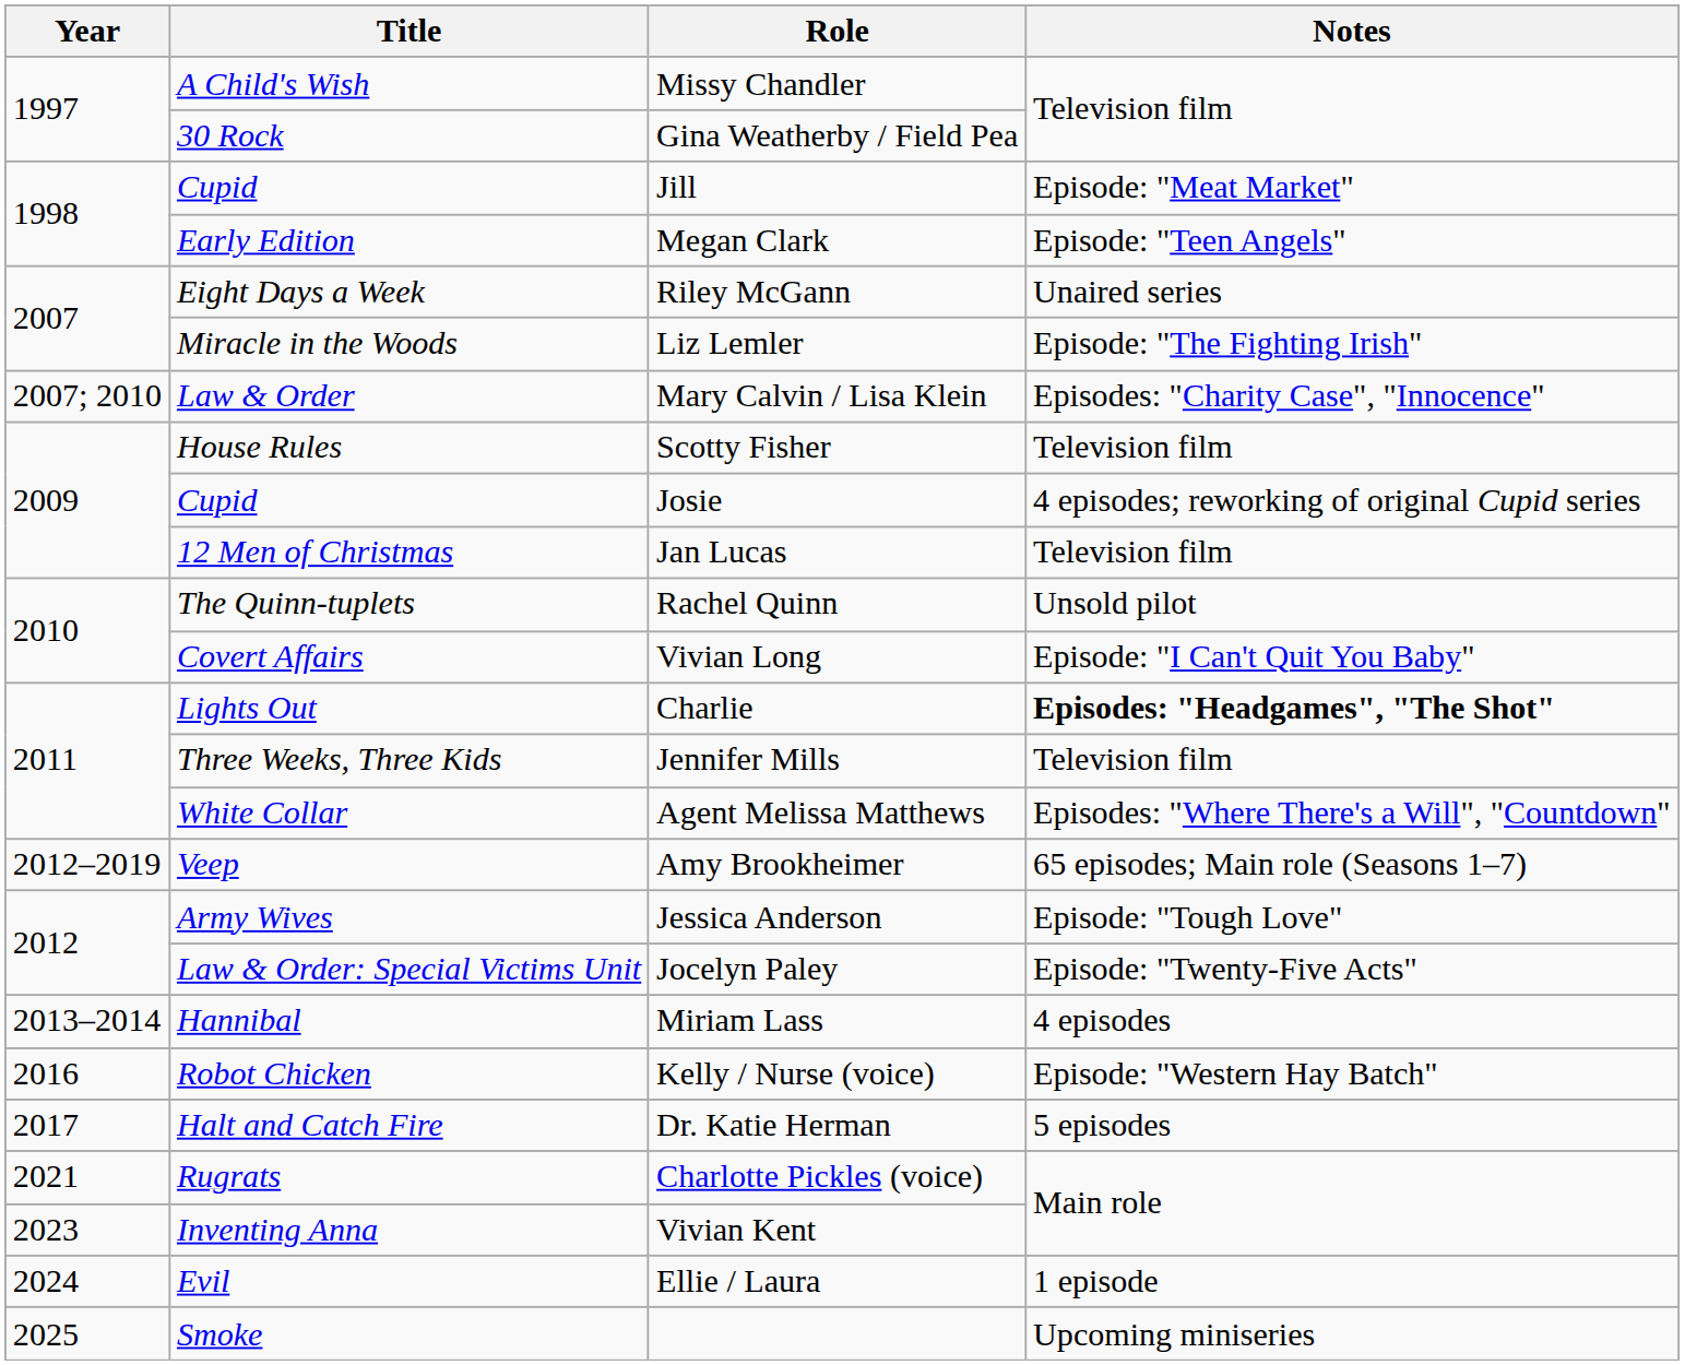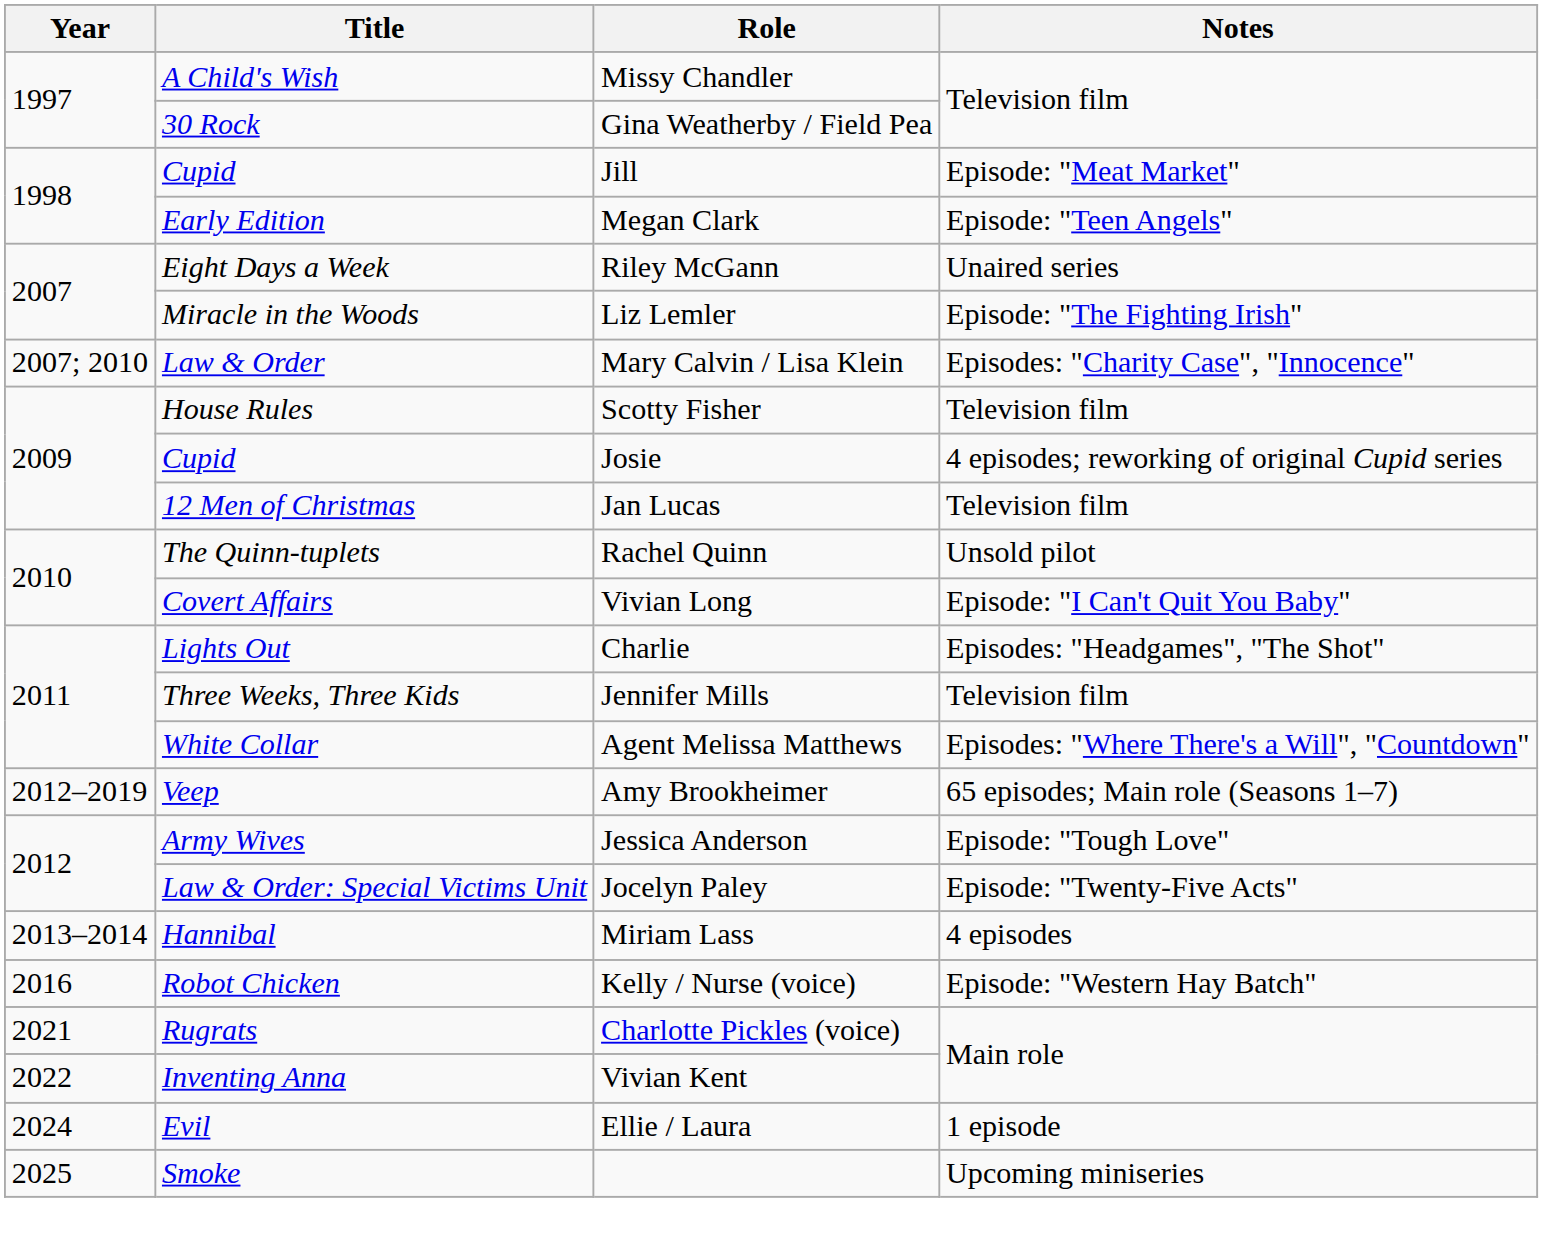 <table class="wikitable sortable">
 <tr>
 <th>Year</th>
 <th>Title</th>
 <th>Role</th>
 <th class="unsortable">Notes</th>
 </tr>
 <tr>
 <td rowspan="2">1997</td>
 <td><em><a href='#'>A Child's Wish</a></em></td>
 <td>Missy Chandler</td>
 <td rowspan="2">Television film</td>
 </tr>
 <tr>
 <td><em><a href='#'>30 Rock</a></em></td>
 <td>Gina Weatherby / Field Pea</td>
 </tr>
 <tr>
 <td rowspan="2">1998</td>
 <td><em><a href='#'>Cupid</a></em></td>
 <td>Jill</td>
 <td>Episode: "<a href='#'>Meat Market</a>"</td>
 </tr>
 <tr>
 <td><em><a href='#'>Early Edition</a></em></td>
 <td>Megan Clark</td>
 <td>Episode: "<a href='#'>Teen Angels</a>"</td>
 </tr>
 <tr>
 <td rowspan="2">2007</td>
 <td><em>Eight Days a Week</em></td>
 <td>Riley McGann</td>
 <td>Unaired series</td>
 </tr>
 <tr>
 <td><em>Miracle in the Woods</em></td>
 <td>Liz Lemler</td>
 <td>Episode: "<a href='#'>The Fighting Irish</a>"</td>
 </tr>
 <tr>
 <td>2007; 2010</td>
 <td><em><a href='#'>Law & Order</a></em></td>
 <td>Mary Calvin / Lisa Klein</td>
 <td>Episodes: "<a href='#'>Charity Case</a>", "<a href='#'>Innocence</a>"</td>
 </tr>
 <tr>
 <td rowspan="3">2009</td>
 <td><em>House Rules</em></td>
 <td>Scotty Fisher</td>
 <td>Television film</td>
 </tr>
 <tr>
 <td><em><a href='#'>Cupid</a></em></td>
 <td>Josie</td>
 <td>4 episodes; reworking of original <em>Cupid</em> series</td>
 </tr>
 <tr>
 <td><em><a href='#'>12 Men of Christmas</a></em></td>
 <td>Jan Lucas</td>
 <td>Television film</td>
 </tr>
 <tr>
 <td rowspan="2">2010</td>
 <td><em>The Quinn-tuplets</em></td>
 <td>Rachel Quinn</td>
 <td>Unsold pilot</td>
 </tr>
 <tr>
 <td><em><a href='#'>Covert Affairs</a></em></td>
 <td>Vivian Long</td>
 <td>Episode: "<a href='#'>I Can't Quit You Baby</a>"</td>
 </tr>
 <tr>
 <td rowspan="3">2011</td>
 <td><em><a href='#'>Lights Out</a></em></td>
 <td>Charlie</td>
-<td><strong>Episodes: "Headgames", "The Shot"</strong></td>
+<td>Episodes: "Headgames", "The Shot"</td>
 </tr>
 <tr>
 <td><em>Three Weeks, Three Kids</em></td>
 <td>Jennifer Mills</td>
 <td>Television film</td>
 </tr>
 <tr>
 <td><em><a href='#'>White Collar</a></em></td>
 <td>Agent Melissa Matthews</td>
 <td>Episodes: "<a href='#'>Where There's a Will</a>", "<a href='#'>Countdown</a>"</td>
 </tr>
 <tr>
 <td>2012–2019</td>
 <td><em><a href='#'>Veep</a></em></td>
 <td>Amy Brookheimer</td>
 <td>65 episodes; Main role (Seasons 1–7)</td>
 </tr>
 <tr>
 <td rowspan="2">2012</td>
 <td><em><a href='#'>Army Wives</a></em></td>
 <td>Jessica Anderson</td>
 <td>Episode: "Tough Love"</td>
 </tr>
 <tr>
 <td><em><a href='#'>Law & Order: Special Victims Unit</a></em></td>
 <td>Jocelyn Paley</td>
 <td>Episode: "Twenty-Five Acts"</td>
 </tr>
 <tr>
 <td>2013–2014</td>
 <td><em><a href='#'>Hannibal</a></em></td>
 <td>Miriam Lass</td>
 <td>4 episodes</td>
 </tr>
 <tr>
 <td>2016</td>
 <td><em><a href='#'>Robot Chicken</a></em></td>
 <td>Kelly / Nurse (voice)</td>
 <td>Episode: "Western Hay Batch"</td>
 </tr>
 <tr>
-<td>2017</td>
-<td><em><a href='#'>Halt and Catch Fire</a></em></td>
-<td>Dr. Katie Herman</td>
-<td>5 episodes</td>
-</tr>
-<tr>
 <td>2021</td>
 <td><em><a href='#'>Rugrats</a></em></td>
 <td><a href='#'>Charlotte Pickles</a> (voice)</td>
 <td rowspan="2">Main role</td>
 </tr>
 <tr>
-<td>2023</td>
+<td>2022</td>
 <td><em><a href='#'>Inventing Anna</a></em></td>
 <td>Vivian Kent</td>
 </tr>
 <tr>
 <td>2024</td>
 <td><em><a href='#'>Evil</a></em></td>
 <td>Ellie / Laura</td>
 <td>1 episode</td>
 </tr>
 <tr>
 <td>2025</td>
 <td><em><a href='#'>Smoke</a></em></td>
 <td></td>
 <td>Upcoming miniseries</td>
 </tr>
 </table>
